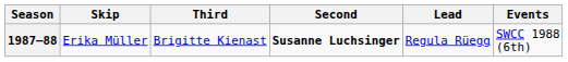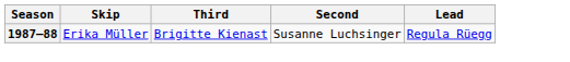 <table class="wikitable">
 <tr>
 <th scope="col">Season</th>
 <th scope="col">Skip</th>
 <th scope="col">Third</th>
 <th scope="col">Second</th>
 <th scope="col">Lead</th>
-<th scope="col">Events</th>
 </tr>
 <tr>
 <th scope="row">1987–88</th>
 <td><a href='#'>Erika Müller</a></td>
 <td><a href='#'>Brigitte Kienast</a></td>
-<td><strong>Susanne Luchsinger</strong></td>
+<td>Susanne Luchsinger</td>
 <td><a href='#'>Regula Rüegg</a></td>
-<td><a href='#'>SWCC</a> 1988 <br> (6th)</td>
 </tr>
 </table>
